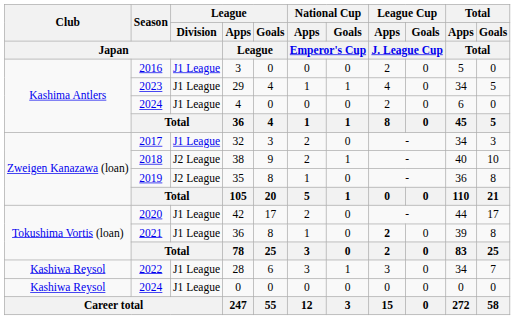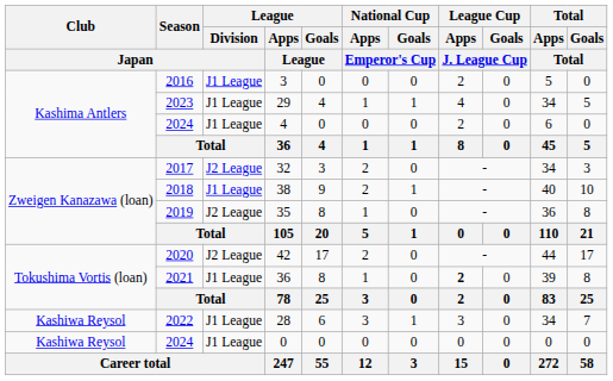 <table class="wikitable" style="text-align:center">
 <tr>
 <th rowspan=2>Club</th>
 <th rowspan=2>Season</th>
 <th colspan=3>League</th>
 <th colspan=2>National Cup</th>
 <th colspan=2>League Cup</th>
 <th colspan=2>Total</th>
 </tr>
 <tr>
 <th>Division</th>
 <th>Apps</th>
 <th>Goals</th>
 <th>Apps</th>
 <th>Goals</th>
 <th>Apps</th>
 <th>Goals</th>
 <th>Apps</th>
 <th>Goals</th>
 </tr>
 <tr>
 <th colspan=3>Japan</th>
 <th colspan=2>League</th>
 <th colspan=2><a href='#'>Emperor's Cup</a></th>
 <th colspan=2><a href='#'>J. League Cup</a></th>
 <th colspan=2>Total</th>
 </tr>
 <tr>
 <td rowspan="4"><a href='#'>Kashima Antlers</a></td>
 <td><a href='#'>2016</a></td>
 <td><a href='#'>J1 League</a></td>
 <td>3</td>
 <td>0</td>
 <td>0</td>
 <td>0</td>
 <td>2</td>
 <td>0</td>
 <td>5</td>
 <td>0</td>
 </tr>
 <tr>
 <td><a href='#'>2023</a></td>
 <td>J1 League</td>
 <td>29</td>
 <td>4</td>
 <td>1</td>
 <td>1</td>
 <td>4</td>
 <td>0</td>
 <td>34</td>
 <td>5</td>
 </tr>
 <tr>
 <td><a href='#'>2024</a></td>
 <td>J1 League</td>
 <td>4</td>
 <td>0</td>
 <td>0</td>
 <td>0</td>
 <td>2</td>
 <td>0</td>
 <td>6</td>
 <td>0</td>
 </tr>
 <tr>
 <th colspan="2">Total</th>
 <th>36</th>
 <th>4</th>
 <th>1</th>
 <th>1</th>
 <th>8</th>
 <th>0</th>
 <th>45</th>
 <th>5</th>
 </tr>
 <tr>
 <td rowspan="4"><a href='#'>Zweigen Kanazawa</a> (loan)</td>
 <td><a href='#'>2017</a></td>
-<td><a href='#'>J1 League</a></td>
+<td><a href='#'>J2 League</a></td>
 <td>32</td>
 <td>3</td>
 <td>2</td>
 <td>0</td>
 <td colspan=2>-</td>
 <td>34</td>
 <td>3</td>
 </tr>
 <tr>
 <td><a href='#'>2018</a></td>
-<td>J2 League</td>
+<td><a href='#'>J1 League</a></td>
 <td>38</td>
 <td>9</td>
 <td>2</td>
 <td>1</td>
 <td colspan=2>-</td>
 <td>40</td>
 <td>10</td>
 </tr>
 <tr>
 <td><a href='#'>2019</a></td>
 <td>J2 League</td>
 <td>35</td>
 <td>8</td>
 <td>1</td>
 <td>0</td>
 <td colspan=2>-</td>
 <td>36</td>
 <td>8</td>
 </tr>
 <tr>
 <th colspan="2">Total</th>
 <th>105</th>
 <th>20</th>
 <th>5</th>
 <th>1</th>
 <th>0</th>
 <th>0</th>
 <th>110</th>
 <th>21</th>
 </tr>
 <tr>
 <td rowspan="3"><a href='#'>Tokushima Vortis</a> (loan)</td>
 <td><a href='#'>2020</a></td>
-<td>J1 League</td>
+<td>J2 League</td>
 <td>42</td>
 <td>17</td>
 <td>2</td>
 <td>0</td>
 <td colspan=2>-</td>
 <td>44</td>
 <td>17</td>
 </tr>
 <tr>
 <td><a href='#'>2021</a></td>
 <td>J1 League</td>
 <td>36</td>
 <td>8</td>
 <td>1</td>
 <td>0</td>
 <td><strong>2</strong></td>
 <td>0</td>
 <td>39</td>
 <td>8</td>
 </tr>
 <tr>
 <th colspan="2">Total</th>
 <th>78</th>
 <th>25</th>
 <th>3</th>
 <th>0</th>
 <th>2</th>
 <th>0</th>
 <th>83</th>
 <th>25</th>
 </tr>
 <tr>
 <td><a href='#'>Kashiwa Reysol</a></td>
 <td><a href='#'>2022</a></td>
 <td>J1 League</td>
 <td>28</td>
 <td>6</td>
 <td>3</td>
 <td>1</td>
 <td>3</td>
 <td>0</td>
 <td>34</td>
 <td>7</td>
 </tr>
 <tr>
 <td><a href='#'>Kashiwa Reysol</a></td>
 <td><a href='#'>2024</a></td>
 <td>J1 League</td>
 <td>0</td>
 <td>0</td>
 <td>0</td>
 <td>0</td>
 <td>0</td>
 <td>0</td>
 <td>0</td>
 <td>0</td>
 </tr>
 <tr>
 <th colspan=3>Career total</th>
 <th>247</th>
 <th>55</th>
 <th>12</th>
 <th>3</th>
 <th>15</th>
 <th>0</th>
 <th>272</th>
 <th>58</th>
 </tr>
 </table>
